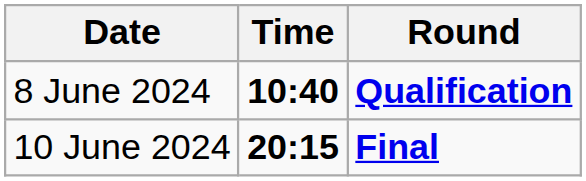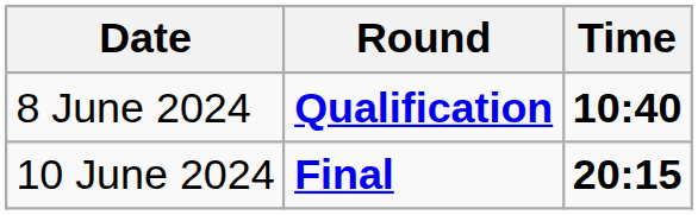 <table class="wikitable">
 <tr>
 <th>Date</th>
+<th>Round</th>
 <th>Time</th>
-<th>Round</th>
 </tr>
 <tr>
 <td>8 June 2024</td>
+<td><strong><a href='#'>Qualification</a></strong></td>
 <td><strong>10:40</strong></td>
-<td><strong><a href='#'>Qualification</a></strong></td>
 </tr>
 <tr>
 <td>10 June 2024</td>
+<td><strong><a href='#'>Final</a></strong></td>
 <td><strong>20:15</strong></td>
-<td><strong><a href='#'>Final</a></strong></td>
 </tr>
 </table>
